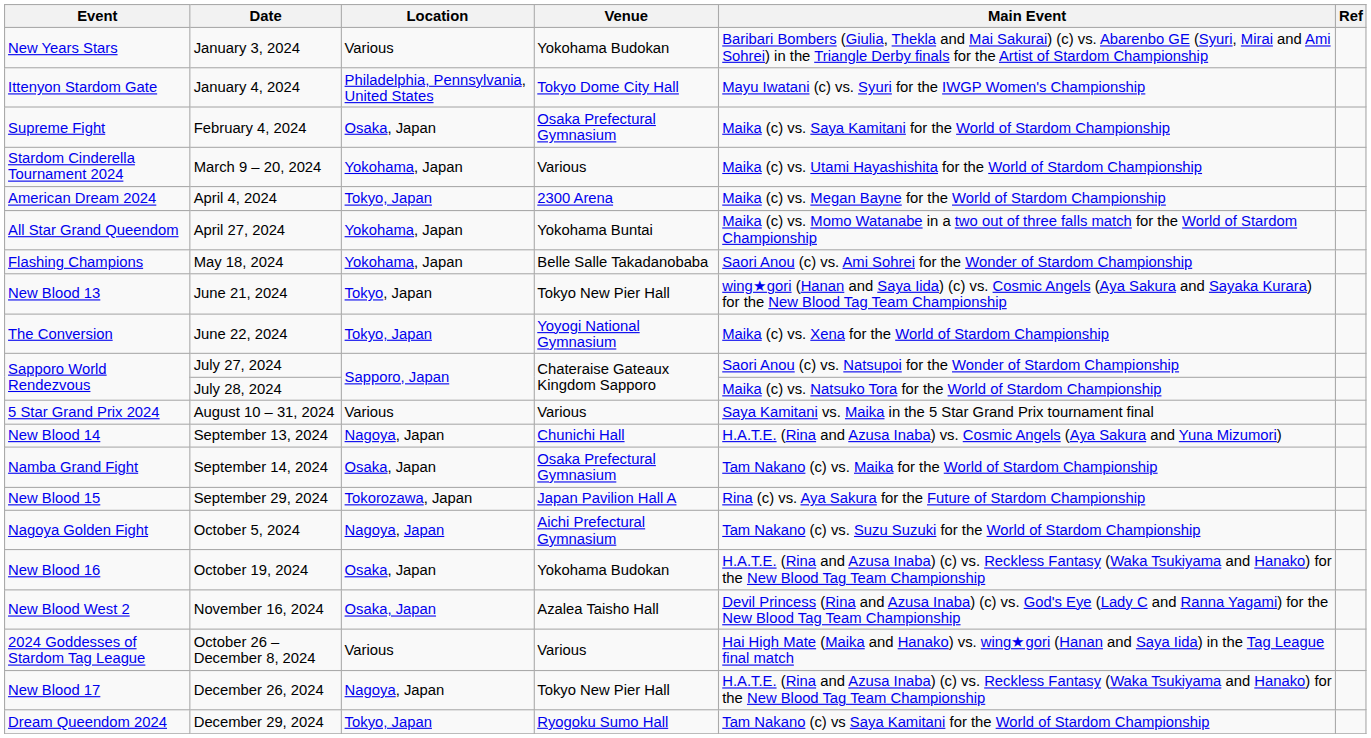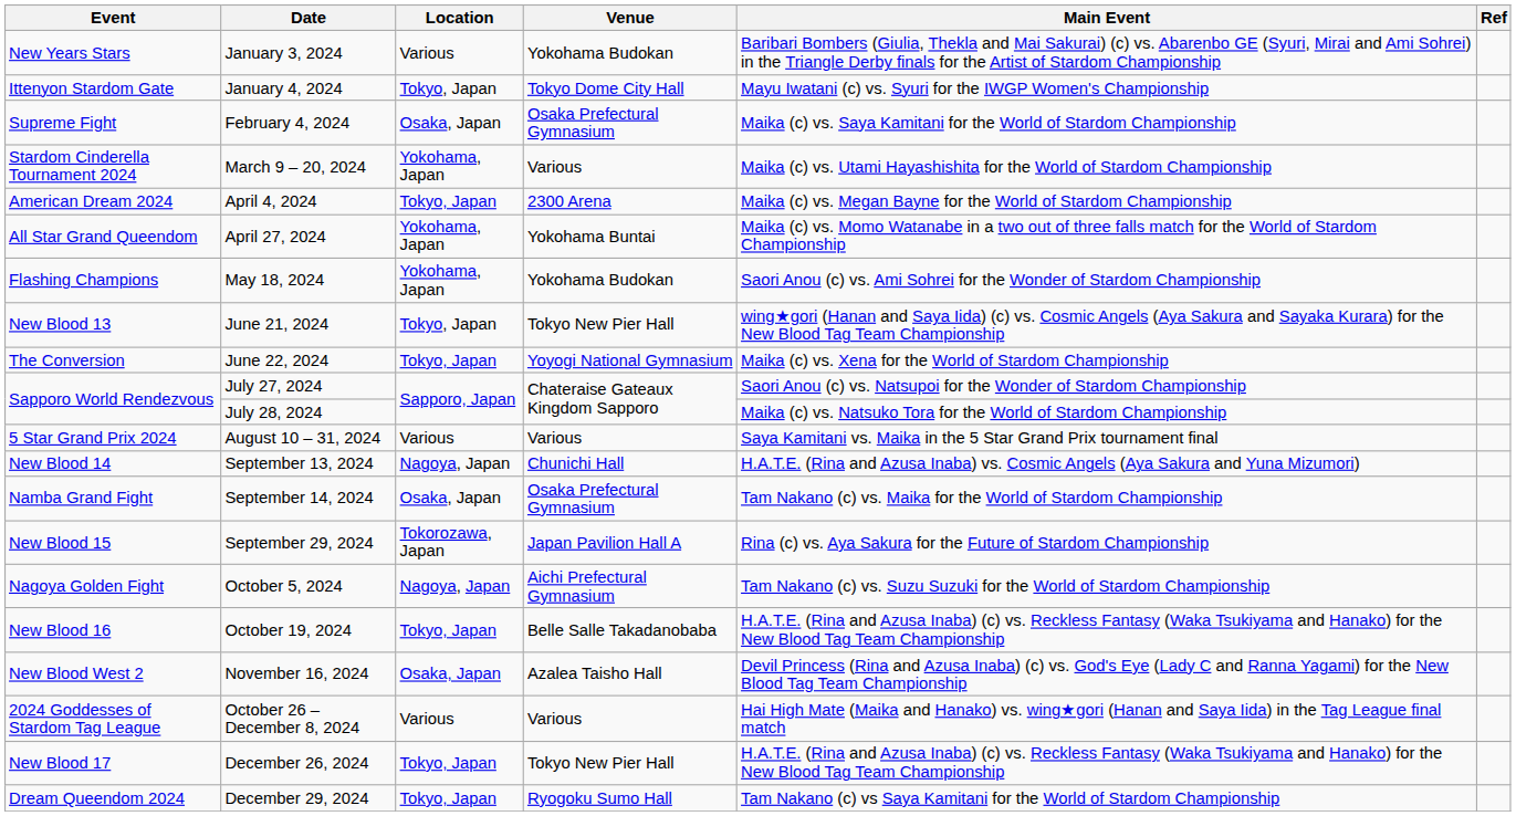 <table class="wikitable" style="font-size:85%;">
 <tr>
 <th>Event</th>
 <th>Date</th>
 <th>Location</th>
 <th>Venue</th>
 <th>Main Event</th>
 <th>Ref</th>
 </tr>
 <tr>
 <td><a href='#'>New Years Stars</a></td>
 <td>January 3, 2024</td>
 <td>Various</td>
 <td>Yokohama Budokan</td>
 <td><a href='#'>Baribari Bombers</a> (<a href='#'>Giulia</a>, <a href='#'>Thekla</a> and <a href='#'>Mai Sakurai</a>) (c) vs. <a href='#'>Abarenbo GE</a> (<a href='#'>Syuri</a>, <a href='#'>Mirai</a> and <a href='#'>Ami Sohrei</a>) in the <a href='#'>Triangle Derby finals</a> for the <a href='#'>Artist of Stardom Championship</a></td>
 <td></td>
 </tr>
 <tr>
 <td><a href='#'>Ittenyon Stardom Gate</a></td>
 <td>January 4, 2024</td>
-<td><a href='#'>Philadelphia, Pennsylvania</a>, <a href='#'>United States</a></td>
+<td><a href='#'>Tokyo</a>, Japan</td>
 <td><a href='#'>Tokyo Dome City Hall</a></td>
 <td><a href='#'>Mayu Iwatani</a> (c) vs. <a href='#'>Syuri</a> for the <a href='#'>IWGP Women's Championship</a></td>
 <td></td>
 </tr>
 <tr>
 <td><a href='#'>Supreme Fight</a></td>
 <td>February 4, 2024</td>
 <td><a href='#'>Osaka</a>, Japan</td>
 <td><a href='#'>Osaka Prefectural Gymnasium</a></td>
 <td><a href='#'>Maika</a> (c) vs. <a href='#'>Saya Kamitani</a> for the <a href='#'>World of Stardom Championship</a></td>
 <td></td>
 </tr>
 <tr>
 <td><a href='#'>Stardom Cinderella Tournament 2024</a></td>
 <td>March 9 – 20, 2024</td>
 <td><a href='#'>Yokohama</a>, Japan</td>
 <td>Various</td>
 <td><a href='#'>Maika</a> (c) vs. <a href='#'>Utami Hayashishita</a> for the <a href='#'>World of Stardom Championship</a></td>
 <td></td>
 </tr>
 <tr>
 <td><a href='#'>American Dream 2024</a></td>
 <td>April 4, 2024</td>
 <td><a href='#'>Tokyo, Japan</a></td>
 <td><a href='#'>2300 Arena</a></td>
 <td><a href='#'>Maika</a> (c) vs. <a href='#'>Megan Bayne</a> for the <a href='#'>World of Stardom Championship</a></td>
 <td></td>
 </tr>
 <tr>
 <td><a href='#'>All Star Grand Queendom</a></td>
 <td>April 27, 2024</td>
 <td><a href='#'>Yokohama</a>, Japan</td>
 <td>Yokohama Buntai</td>
 <td><a href='#'>Maika</a> (c) vs. <a href='#'>Momo Watanabe</a> in a <a href='#'>two out of three falls match</a> for the <a href='#'>World of Stardom Championship</a></td>
 <td></td>
 </tr>
 <tr>
 <td><a href='#'>Flashing Champions</a></td>
 <td>May 18, 2024</td>
 <td><a href='#'>Yokohama</a>, Japan</td>
-<td>Belle Salle Takadanobaba</td>
+<td>Yokohama Budokan</td>
 <td><a href='#'>Saori Anou</a> (c) vs. <a href='#'>Ami Sohrei</a> for the <a href='#'>Wonder of Stardom Championship</a></td>
 <td></td>
 </tr>
 <tr>
 <td><a href='#'>New Blood 13</a></td>
 <td>June 21, 2024</td>
 <td><a href='#'>Tokyo</a>, Japan</td>
 <td>Tokyo New Pier Hall</td>
 <td><a href='#'>wing★gori</a> (<a href='#'>Hanan</a> and <a href='#'>Saya Iida</a>) (c) vs. <a href='#'>Cosmic Angels</a> (<a href='#'>Aya Sakura</a> and <a href='#'>Sayaka Kurara</a>) for the <a href='#'>New Blood Tag Team Championship</a></td>
 <td></td>
 </tr>
 <tr>
 <td><a href='#'>The Conversion</a></td>
 <td>June 22, 2024</td>
 <td><a href='#'>Tokyo, Japan</a></td>
 <td><a href='#'>Yoyogi National Gymnasium</a></td>
 <td><a href='#'>Maika</a> (c) vs. <a href='#'>Xena</a> for the <a href='#'>World of Stardom Championship</a></td>
 <td></td>
 </tr>
 <tr>
 <td rowspan="2"><a href='#'>Sapporo World Rendezvous</a></td>
 <td>July 27, 2024</td>
 <td rowspan="2"><a href='#'>Sapporo, Japan</a></td>
 <td rowspan="2">Chateraise Gateaux Kingdom Sapporo</td>
 <td><a href='#'>Saori Anou</a> (c) vs. <a href='#'>Natsupoi</a> for the <a href='#'>Wonder of Stardom Championship</a></td>
 <td></td>
 </tr>
 <tr>
 <td>July 28, 2024</td>
 <td><a href='#'>Maika</a> (c) vs. <a href='#'>Natsuko Tora</a> for the <a href='#'>World of Stardom Championship</a></td>
 <td></td>
 </tr>
 <tr>
 <td><a href='#'>5 Star Grand Prix 2024</a></td>
 <td>August 10 – 31, 2024</td>
 <td>Various<br></td>
 <td>Various<br></td>
 <td><a href='#'>Saya Kamitani</a> vs. <a href='#'>Maika</a> in the 5 Star Grand Prix tournament final</td>
 <td></td>
 </tr>
 <tr>
 <td><a href='#'>New Blood 14</a></td>
 <td>September 13, 2024</td>
 <td><a href='#'>Nagoya</a>, Japan</td>
 <td><a href='#'>Chunichi Hall</a></td>
 <td><a href='#'>H.A.T.E.</a> (<a href='#'>Rina</a> and <a href='#'>Azusa Inaba</a>) vs. <a href='#'>Cosmic Angels</a> (<a href='#'>Aya Sakura</a> and <a href='#'>Yuna Mizumori</a>)</td>
 <td></td>
 </tr>
 <tr>
 <td><a href='#'>Namba Grand Fight</a></td>
 <td>September 14, 2024</td>
 <td><a href='#'>Osaka</a>, Japan</td>
 <td><a href='#'>Osaka Prefectural Gymnasium</a></td>
 <td><a href='#'>Tam Nakano</a> (c) vs. <a href='#'>Maika</a> for the <a href='#'>World of Stardom Championship</a></td>
 <td></td>
 </tr>
 <tr>
 <td><a href='#'>New Blood 15</a></td>
 <td>September 29, 2024</td>
 <td><a href='#'>Tokorozawa</a>, Japan</td>
 <td><a href='#'>Japan Pavilion Hall A</a></td>
 <td><a href='#'>Rina</a> (c) vs. <a href='#'>Aya Sakura</a> for the <a href='#'>Future of Stardom Championship</a></td>
 <td></td>
 </tr>
 <tr>
 <td><a href='#'>Nagoya Golden Fight</a></td>
 <td>October 5, 2024</td>
 <td><a href='#'>Nagoya</a>, <a href='#'>Japan</a></td>
 <td><a href='#'>Aichi Prefectural Gymnasium</a></td>
 <td><a href='#'>Tam Nakano</a> (c) vs. <a href='#'>Suzu Suzuki</a> for the <a href='#'>World of Stardom Championship</a></td>
 <td></td>
 </tr>
 <tr>
 <td><a href='#'>New Blood 16</a></td>
 <td>October 19, 2024</td>
-<td><a href='#'>Osaka</a>, Japan</td>
-<td>Yokohama Budokan</td>
+<td><a href='#'>Tokyo, Japan</a></td>
+<td>Belle Salle Takadanobaba</td>
 <td><a href='#'>H.A.T.E.</a> (<a href='#'>Rina</a> and <a href='#'>Azusa Inaba</a>) (c) vs. <a href='#'>Reckless Fantasy</a> (<a href='#'>Waka Tsukiyama</a> and <a href='#'>Hanako</a>) for the <a href='#'>New Blood Tag Team Championship</a></td>
 <td></td>
 </tr>
 <tr>
 <td><a href='#'>New Blood West 2</a></td>
 <td>November 16, 2024</td>
 <td><a href='#'>Osaka, Japan</a></td>
 <td>Azalea Taisho Hall</td>
 <td><a href='#'>Devil Princess</a> (<a href='#'>Rina</a> and <a href='#'>Azusa Inaba</a>) (c) vs. <a href='#'>God's Eye</a> (<a href='#'>Lady C</a> and <a href='#'>Ranna Yagami</a>) for the <a href='#'>New Blood Tag Team Championship</a></td>
 <td></td>
 </tr>
 <tr>
 <td><a href='#'>2024 Goddesses of Stardom Tag League</a></td>
 <td>October 26 – December 8, 2024</td>
 <td>Various<br></td>
 <td>Various<br></td>
 <td><a href='#'>Hai High Mate</a> (<a href='#'>Maika</a> and <a href='#'>Hanako</a>) vs. <a href='#'>wing★gori</a> (<a href='#'>Hanan</a> and <a href='#'>Saya Iida</a>) in the <a href='#'>Tag League final match</a></td>
 <td></td>
 </tr>
 <tr>
 <td><a href='#'>New Blood 17</a></td>
 <td>December 26, 2024</td>
-<td><a href='#'>Nagoya</a>, Japan</td>
+<td><a href='#'>Tokyo, Japan</a></td>
 <td>Tokyo New Pier Hall</td>
 <td><a href='#'>H.A.T.E.</a> (<a href='#'>Rina</a> and <a href='#'>Azusa Inaba</a>) (c) vs. <a href='#'>Reckless Fantasy</a> (<a href='#'>Waka Tsukiyama</a> and <a href='#'>Hanako</a>) for the <a href='#'>New Blood Tag Team Championship</a></td>
 <td></td>
 </tr>
 <tr>
 <td><a href='#'>Dream Queendom 2024</a></td>
 <td>December 29, 2024</td>
 <td><a href='#'>Tokyo, Japan</a></td>
 <td><a href='#'>Ryogoku Sumo Hall</a></td>
 <td><a href='#'>Tam Nakano</a> (c) vs <a href='#'>Saya Kamitani</a> for the <a href='#'>World of Stardom Championship</a></td>
 <td></td>
 </tr>
 </table>
